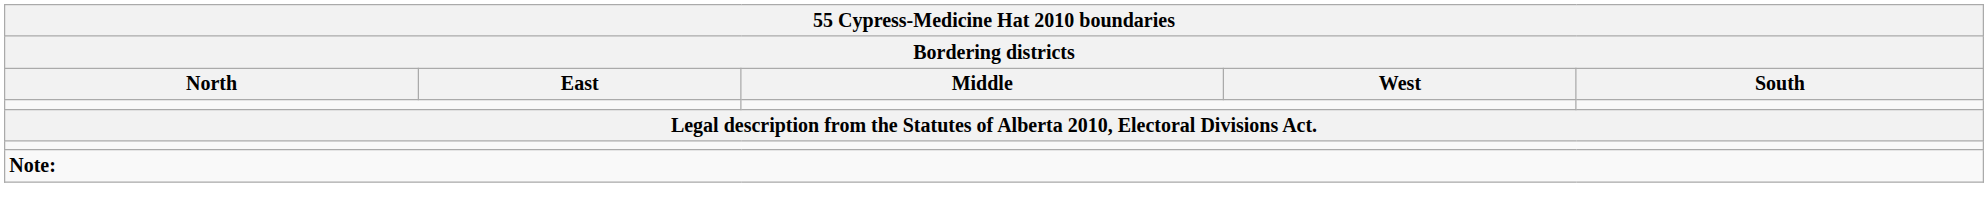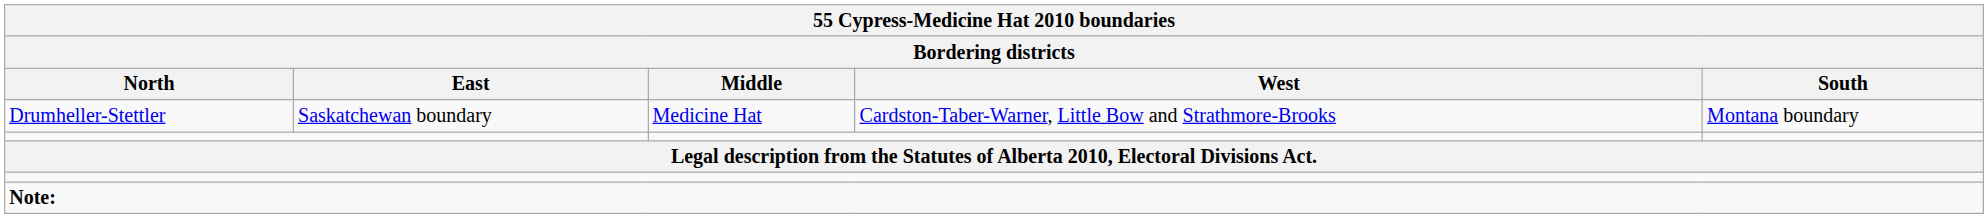 <table class="wikitable collapsible collapsed" style="width:100%;">
 <tr>
 <th colspan=5>55 Cypress-Medicine Hat 2010 boundaries</th>
 </tr>
 <tr>
 <th colspan=5>Bordering districts</th>
 </tr>
 <tr>
 <th>North</th>
 <th>East</th>
 <th>Middle</th>
 <th>West</th>
 <th>South</th>
+</tr>
+<tr>
+<td><a href='#'>Drumheller-Stettler</a></td>
+<td><a href='#'>Saskatchewan</a> boundary</td>
+<td><a href='#'>Medicine Hat</a></td>
+<td><a href='#'>Cardston-Taber-Warner</a>, <a href='#'>Little Bow</a> and <a href='#'>Strathmore-Brooks</a></td>
+<td><a href='#'>Montana</a> boundary</td>
 </tr>
 <tr>
 <td colspan=2 align=center></td>
 <td colspan=2 align=center></td>
 <td align=center></td>
 </tr>
 <tr>
 <th colspan=5>Legal description from the Statutes of Alberta 2010, Electoral Divisions Act.</th>
 </tr>
 <tr>
 <td colspan=5></td>
 </tr>
 <tr>
 <td colspan=5><strong>Note:</strong></td>
 </tr>
 </table>
